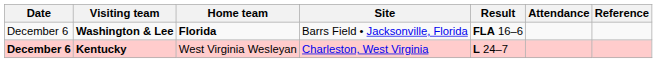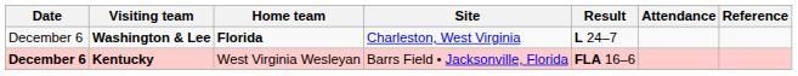 <table class="wikitable" style="font-size:95%;">
 <tr>
 <th>Date</th>
 <th>Visiting team</th>
 <th>Home team</th>
 <th>Site</th>
 <th>Result</th>
 <th>Attendance</th>
 <th class="unsortable">Reference</th>
 </tr>
 <tr bgcolor=>
 <td>December 6</td>
 <td><strong>Washington & Lee</strong></td>
 <td><strong>Florida</strong></td>
-<td>Barrs Field • <a href='#'>Jacksonville, Florida</a></td>
-<td><strong>FLA</strong> 16–6</td>
+<td><a href='#'>Charleston, West Virginia</a></td>
+<td><strong>L</strong> 24–7</td>
 <td></td>
 <td></td>
 </tr>
 <tr bgcolor=ffcccc>
 <td><strong>December 6</strong></td>
 <td><strong>Kentucky</strong></td>
 <td>West Virginia Wesleyan</td>
-<td><a href='#'>Charleston, West Virginia</a></td>
-<td><strong>L</strong> 24–7</td>
+<td>Barrs Field • <a href='#'>Jacksonville, Florida</a></td>
+<td><strong>FLA</strong> 16–6</td>
 <td></td>
 <td></td>
 </tr>
 </table>
